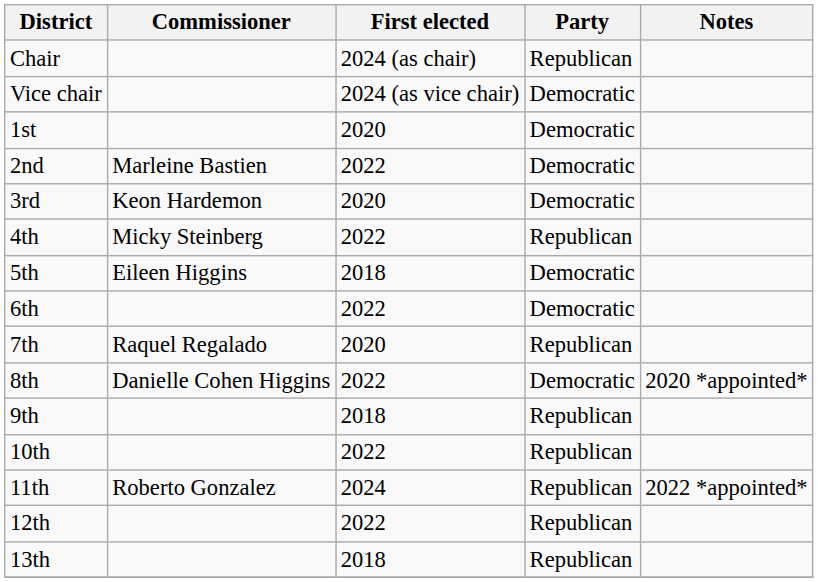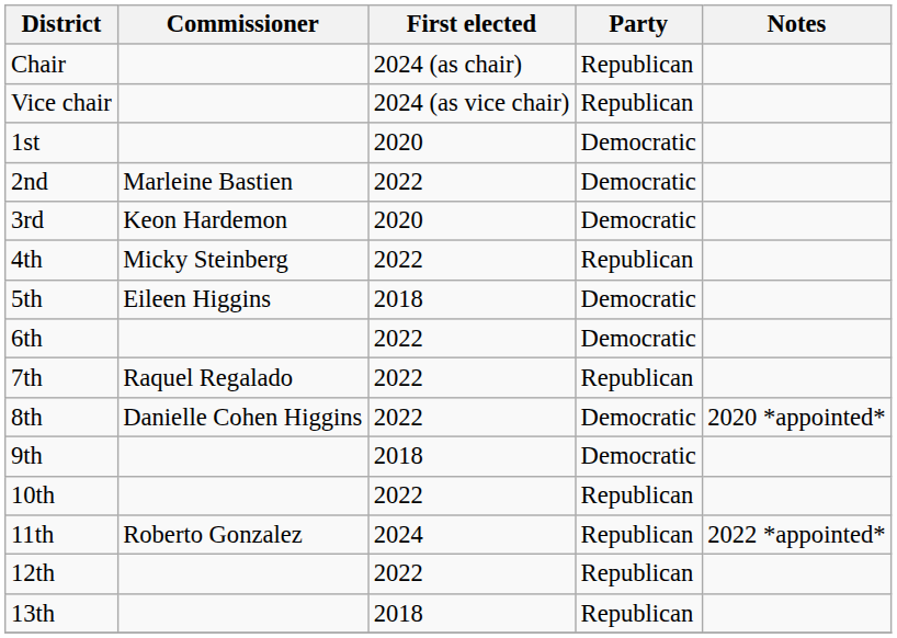 <table class="wikitable sortable">
 <tr>
 <th>District</th>
 <th>Commissioner</th>
 <th>First elected</th>
 <th>Party</th>
 <th>Notes</th>
 </tr>
 <tr>
 <td>Chair</td>
 <td></td>
 <td>2024 (as chair)</td>
 <td>Republican</td>
 <td></td>
 </tr>
 <tr>
 <td>Vice chair</td>
 <td></td>
 <td>2024 (as vice chair)</td>
-<td>Democratic</td>
+<td>Republican</td>
 <td></td>
 </tr>
 <tr>
 <td>1st</td>
 <td></td>
 <td>2020</td>
 <td>Democratic</td>
 <td></td>
 </tr>
 <tr>
 <td>2nd</td>
 <td>Marleine Bastien</td>
 <td>2022</td>
 <td>Democratic</td>
 <td></td>
 </tr>
 <tr>
 <td>3rd</td>
 <td>Keon Hardemon</td>
 <td>2020</td>
 <td>Democratic</td>
 <td></td>
 </tr>
 <tr>
 <td>4th</td>
 <td>Micky Steinberg</td>
 <td>2022</td>
 <td>Republican</td>
 <td></td>
 </tr>
 <tr>
 <td>5th</td>
 <td>Eileen Higgins</td>
 <td>2018</td>
 <td>Democratic</td>
 <td></td>
 </tr>
 <tr>
 <td>6th</td>
 <td></td>
 <td>2022</td>
 <td>Democratic</td>
 <td></td>
 </tr>
 <tr>
 <td>7th</td>
 <td>Raquel Regalado</td>
-<td>2020</td>
+<td>2022</td>
 <td>Republican</td>
 <td></td>
 </tr>
 <tr>
 <td>8th</td>
 <td>Danielle Cohen Higgins</td>
 <td>2022</td>
 <td>Democratic</td>
 <td>2020 *appointed*</td>
 </tr>
 <tr>
 <td>9th</td>
 <td></td>
 <td>2018</td>
-<td>Republican</td>
+<td>Democratic</td>
 <td></td>
 </tr>
 <tr>
 <td>10th</td>
 <td></td>
 <td>2022</td>
 <td>Republican</td>
 <td></td>
 </tr>
 <tr>
 <td>11th</td>
 <td>Roberto Gonzalez</td>
 <td>2024</td>
 <td>Republican</td>
 <td>2022 *appointed*</td>
 </tr>
 <tr>
 <td>12th</td>
 <td></td>
 <td>2022</td>
 <td>Republican</td>
 <td></td>
 </tr>
 <tr>
 <td>13th</td>
 <td></td>
 <td>2018</td>
 <td>Republican</td>
 <td></td>
 </tr>
 <tr>
 </tr>
 </table>
